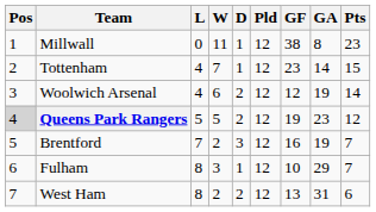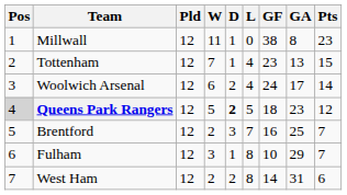 <table class="wikitable">
 <tr>
 <th><abbr>Pos</abbr></th>
 <th>Team</th>
-<th><abbr>L</abbr></th>
+<th><abbr>Pld</abbr></th>
 <th><abbr>W</abbr></th>
 <th><abbr>D</abbr></th>
-<th><abbr>Pld</abbr></th>
+<th><abbr>L</abbr></th>
 <th><abbr>GF</abbr></th>
 <th><abbr>GA</abbr></th>
 <th><abbr>Pts</abbr></th>
 </tr>
 <tr>
 <td>1</td>
 <td>Millwall</td>
-<td>0</td>
+<td>12</td>
 <td>11</td>
 <td>1</td>
-<td>12</td>
+<td>0</td>
 <td>38</td>
 <td>8</td>
 <td>23</td>
 </tr>
 <tr>
 <td>2</td>
 <td>Tottenham</td>
-<td>4</td>
+<td>12</td>
 <td>7</td>
 <td>1</td>
-<td>12</td>
+<td>4</td>
 <td>23</td>
-<td>14</td>
+<td>13</td>
 <td>15</td>
 </tr>
 <tr>
 <td>3</td>
 <td>Woolwich Arsenal</td>
-<td>4</td>
+<td>12</td>
 <td>6</td>
 <td>2</td>
-<td>12</td>
-<td>12</td>
-<td>19</td>
+<td>4</td>
+<td>24</td>
+<td>17</td>
 <td>14</td>
 </tr>
 <tr>
 <td style="background: lightgrey;">4</td>
 <th><a href='#'>Queens Park Rangers</a></th>
+<td>12</td>
 <td>5</td>
+<td><strong>2</strong></td>
 <td>5</td>
-<td>2</td>
-<td>12</td>
-<td>19</td>
+<td>18</td>
 <td>23</td>
 <td>12</td>
 </tr>
 <tr>
 <td>5</td>
 <td>Brentford</td>
-<td>7</td>
+<td>12</td>
 <td>2</td>
 <td>3</td>
-<td>12</td>
+<td>7</td>
 <td>16</td>
-<td>19</td>
+<td>25</td>
 <td>7</td>
 </tr>
 <tr>
 <td>6</td>
 <td>Fulham</td>
-<td>8</td>
+<td>12</td>
 <td>3</td>
 <td>1</td>
-<td>12</td>
+<td>8</td>
 <td>10</td>
 <td>29</td>
 <td>7</td>
 </tr>
 <tr>
 <td>7</td>
 <td>West Ham</td>
-<td>8</td>
+<td>12</td>
 <td>2</td>
 <td>2</td>
-<td>12</td>
-<td>13</td>
+<td>8</td>
+<td>14</td>
 <td>31</td>
 <td>6</td>
 </tr>
 </table>
